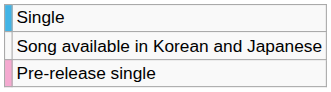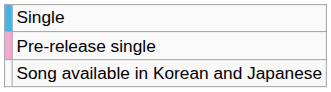 <table class="wikitable" style="font-size:100%;">
 <tr>
 <td style="background-color:#42B4E6"></td>
 <td>Single</td>
 </tr>
 <tr>
+<td style="background-color:#F5A9D0"></td>
+<td>Pre-release single</td>
+</tr>
+<tr>
 <td></td>
 <td>Song available in Korean and Japanese</td>
 </tr>
-<tr>
-<td style="background-color:#F5A9D0"></td>
-<td>Pre-release single</td>
-</tr>
 </table>
